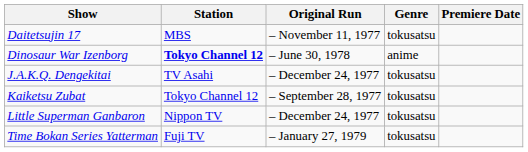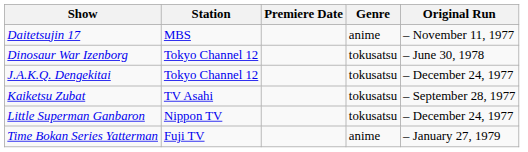 <table class="wikitable sortable">
 <tr>
 <th scope="col">Show</th>
 <th scope="col">Station</th>
+<th scope="col">Premiere Date</th>
+<th scope="col">Genre</th>
 <th scope="col">Original Run</th>
-<th scope="col">Genre</th>
-<th scope="col">Premiere Date</th>
 </tr>
 <tr>
 <td><em><a href='#'>Daitetsujin 17</a></em></td>
 <td><a href='#'>MBS</a></td>
+<td></td>
+<td>anime</td>
 <td> – November 11, 1977</td>
-<td>tokusatsu</td>
-<td></td>
 </tr>
 <tr>
 <td><em><a href='#'>Dinosaur War Izenborg</a></em></td>
-<td><strong><a href='#'>Tokyo Channel 12</a></strong></td>
+<td><a href='#'>Tokyo Channel 12</a></td>
+<td></td>
+<td>tokusatsu</td>
 <td> – June 30, 1978</td>
-<td>anime</td>
-<td></td>
 </tr>
 <tr>
 <td><em><a href='#'>J.A.K.Q. Dengekitai</a></em></td>
-<td><a href='#'>TV Asahi</a></td>
+<td><a href='#'>Tokyo Channel 12</a></td>
+<td></td>
+<td>tokusatsu</td>
 <td> – December 24, 1977</td>
-<td>tokusatsu</td>
-<td></td>
 </tr>
 <tr>
 <td><em><a href='#'>Kaiketsu Zubat</a></em></td>
-<td><a href='#'>Tokyo Channel 12</a></td>
+<td><a href='#'>TV Asahi</a></td>
+<td></td>
+<td>tokusatsu</td>
 <td> – September 28, 1977</td>
-<td>tokusatsu</td>
-<td></td>
 </tr>
 <tr>
 <td><em><a href='#'>Little Superman Ganbaron</a></em></td>
 <td><a href='#'>Nippon TV</a></td>
+<td></td>
+<td>tokusatsu</td>
 <td> – December 24, 1977</td>
-<td>tokusatsu</td>
-<td></td>
 </tr>
 <tr>
 <td><em><a href='#'>Time Bokan Series Yatterman</a></em></td>
 <td><a href='#'>Fuji TV</a></td>
+<td></td>
+<td>anime</td>
 <td> – January 27, 1979</td>
-<td>tokusatsu</td>
-<td></td>
 </tr>
 </table>
